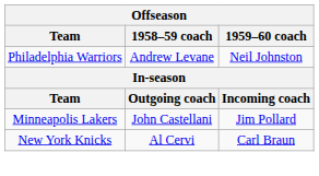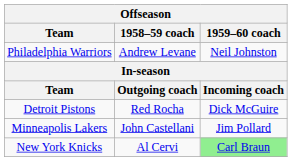 <table class="wikitable" border="1" style="text-align: center">
 <tr>
 <th colspan="3">Offseason</th>
 </tr>
 <tr>
 <th>Team</th>
 <th>1958–59 coach</th>
 <th>1959–60 coach</th>
 </tr>
 <tr>
 <td><a href='#'>Philadelphia Warriors</a></td>
 <td><a href='#'>Andrew Levane</a></td>
 <td><a href='#'>Neil Johnston</a></td>
 </tr>
 <tr>
 <th colspan="3">In-season</th>
 </tr>
 <tr>
 <th>Team</th>
 <th>Outgoing coach</th>
 <th>Incoming coach</th>
 </tr>
 <tr>
+<td><a href='#'>Detroit Pistons</a></td>
+<td><a href='#'>Red Rocha</a></td>
+<td><a href='#'>Dick McGuire</a></td>
+</tr>
+<tr>
 <td><a href='#'>Minneapolis Lakers</a></td>
 <td><a href='#'>John Castellani</a></td>
 <td><a href='#'>Jim Pollard</a></td>
 </tr>
 <tr>
 <td><a href='#'>New York Knicks</a></td>
 <td><a href='#'>Al Cervi</a></td>
-<td><a href='#'>Carl Braun</a></td>
+<td style="background: lightgreen;"><a href='#'>Carl Braun</a></td>
 </tr>
 </table>
